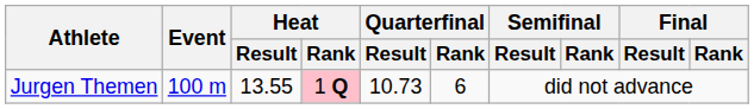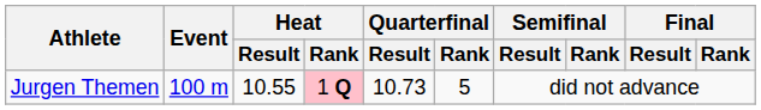 <table class="wikitable" style="font-size:90%">
 <tr>
 <th rowspan="2">Athlete</th>
 <th rowspan="2">Event</th>
 <th colspan="2">Heat</th>
 <th colspan="2">Quarterfinal</th>
 <th colspan="2">Semifinal</th>
 <th colspan="2">Final</th>
 </tr>
 <tr style="font-size:95%">
 <th>Result</th>
 <th>Rank</th>
 <th>Result</th>
 <th>Rank</th>
 <th>Result</th>
 <th>Rank</th>
 <th>Result</th>
 <th>Rank</th>
 </tr>
 <tr align=center>
 <td align=left><a href='#'>Jurgen Themen</a></td>
 <td align=left><a href='#'>100 m</a></td>
-<td>13.55</td>
+<td>10.55</td>
 <td style="background: pink;">1 <strong>Q</strong></td>
 <td>10.73</td>
-<td>6</td>
+<td>5</td>
 <td colspan=4>did not advance</td>
 </tr>
 </table>
